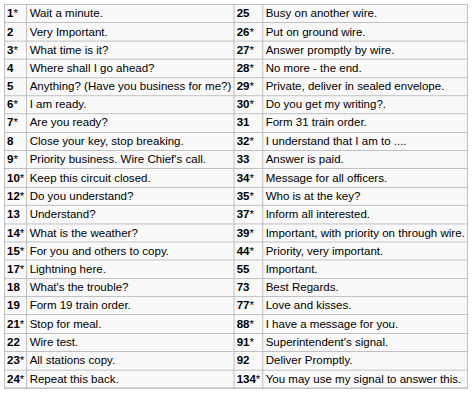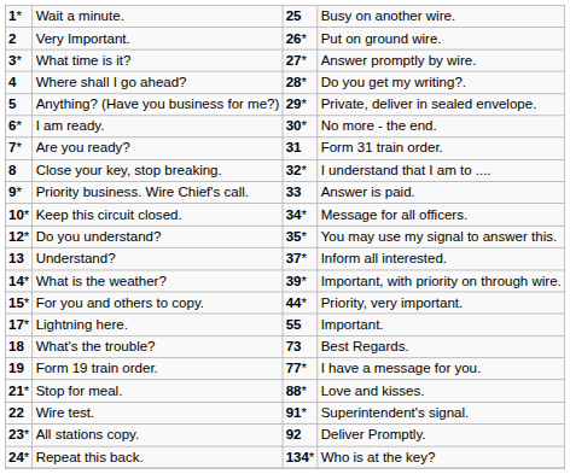 <table class="wikitable" border="1">
 <tr>
 <td><strong>1</strong>*</td>
 <td>Wait a minute.</td>
 <td><strong>25</strong></td>
 <td>Busy on another wire.</td>
 </tr>
 <tr>
 <td><strong>2</strong></td>
 <td>Very Important.</td>
 <td><strong>26</strong>*</td>
 <td>Put on ground wire.</td>
 </tr>
 <tr>
 <td><strong>3</strong>*</td>
 <td>What time is it?</td>
 <td><strong>27</strong>*</td>
 <td>Answer promptly by wire.</td>
 </tr>
 <tr>
 <td><strong>4</strong></td>
 <td>Where shall I go ahead?</td>
 <td><strong>28</strong>*</td>
-<td>No more - the end.</td>
+<td>Do you get my writing?.</td>
 </tr>
 <tr>
 <td><strong>5</strong></td>
 <td>Anything? (Have you business for me?)</td>
 <td><strong>29</strong>*</td>
 <td>Private, deliver in sealed envelope.</td>
 </tr>
 <tr>
 <td><strong>6</strong>*</td>
 <td>I am ready.</td>
 <td><strong>30</strong>*</td>
-<td>Do you get my writing?.</td>
+<td>No more - the end.</td>
 </tr>
 <tr>
 <td><strong>7</strong>*</td>
 <td>Are you ready?</td>
 <td><strong>31</strong></td>
 <td>Form 31 train order.</td>
 </tr>
 <tr>
 <td><strong>8</strong></td>
 <td>Close your key, stop breaking.</td>
 <td><strong>32</strong>*</td>
 <td>I understand that I am to ....</td>
 </tr>
 <tr>
 <td><strong>9</strong>*</td>
 <td>Priority business. Wire Chief's call.</td>
 <td><strong>33</strong></td>
 <td>Answer is paid.</td>
 </tr>
 <tr>
 <td><strong>10</strong>*</td>
 <td>Keep this circuit closed.</td>
 <td><strong>34</strong>*</td>
 <td>Message for all officers.</td>
 </tr>
 <tr>
 <td><strong>12</strong>*</td>
 <td>Do you understand?</td>
 <td><strong>35</strong>*</td>
-<td>Who is at the key?</td>
+<td>You may use my signal to answer this.</td>
 </tr>
 <tr>
 <td><strong>13</strong></td>
 <td>Understand?</td>
 <td><strong>37</strong>*</td>
 <td>Inform all interested.</td>
 </tr>
 <tr>
 <td><strong>14</strong>*</td>
 <td>What is the weather?</td>
 <td><strong>39</strong>*</td>
 <td>Important, with priority on through wire.</td>
 </tr>
 <tr>
 <td><strong>15</strong>*</td>
 <td>For you and others to copy.</td>
 <td><strong>44</strong>*</td>
 <td>Priority, very important.</td>
 </tr>
 <tr>
 <td><strong>17</strong>*</td>
 <td>Lightning here.</td>
 <td><strong>55</strong></td>
 <td>Important.</td>
 </tr>
 <tr>
 <td><strong>18</strong></td>
 <td>What's the trouble?</td>
 <td><strong>73</strong></td>
 <td>Best Regards.</td>
 </tr>
 <tr>
 <td><strong>19</strong></td>
 <td>Form 19 train order.</td>
 <td><strong>77</strong>*</td>
-<td>Love and kisses.</td>
+<td>I have a message for you.</td>
 </tr>
 <tr>
 <td><strong>21</strong>*</td>
 <td>Stop for meal.</td>
 <td><strong>88</strong>*</td>
-<td>I have a message for you.</td>
+<td>Love and kisses.</td>
 </tr>
 <tr>
 <td><strong>22</strong></td>
 <td>Wire test.</td>
 <td><strong>91</strong>*</td>
 <td>Superintendent's signal.</td>
 </tr>
 <tr>
 <td><strong>23</strong>*</td>
 <td>All stations copy.</td>
 <td><strong>92</strong></td>
 <td>Deliver Promptly.</td>
 </tr>
 <tr>
 <td><strong>24</strong>*</td>
 <td>Repeat this back.</td>
 <td><strong>134</strong>*</td>
-<td>You may use my signal to answer this.</td>
+<td>Who is at the key?</td>
 </tr>
 <tr>
 </tr>
 </table>
